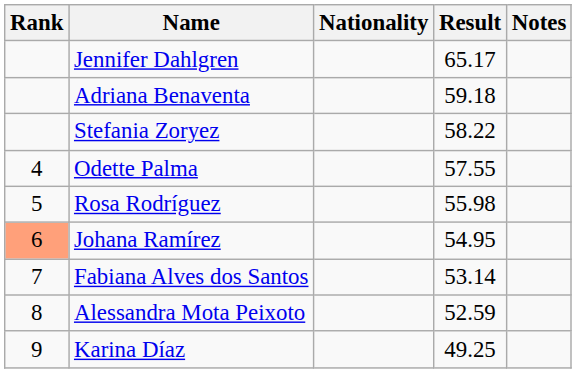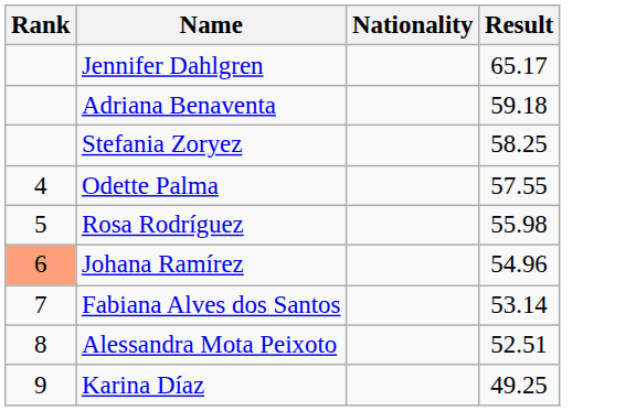 <table class="wikitable sortable" style="text-align:center">
 <tr>
 <th>Rank</th>
 <th>Name</th>
 <th>Nationality</th>
 <th>Result</th>
-<th>Notes</th>
 </tr>
 <tr>
 <td align=center></td>
 <td align=left><a href='#'>Jennifer Dahlgren</a></td>
 <td align=left></td>
 <td>65.17</td>
-<td></td>
 </tr>
 <tr>
 <td align=center></td>
 <td align=left><a href='#'>Adriana Benaventa</a></td>
 <td align=left></td>
 <td>59.18</td>
-<td></td>
 </tr>
 <tr>
 <td align=center></td>
 <td align=left><a href='#'>Stefania Zoryez</a></td>
 <td align=left></td>
-<td>58.22</td>
-<td></td>
+<td>58.25</td>
 </tr>
 <tr>
 <td align=center>4</td>
 <td align=left><a href='#'>Odette Palma</a></td>
 <td align=left></td>
 <td>57.55</td>
-<td></td>
 </tr>
 <tr>
 <td align=center>5</td>
 <td align=left><a href='#'>Rosa Rodríguez</a></td>
 <td align=left></td>
 <td>55.98</td>
-<td></td>
 </tr>
 <tr>
 <td align=center style="background: lightsalmon;">6</td>
 <td align=left><a href='#'>Johana Ramírez</a></td>
 <td align=left></td>
-<td>54.95</td>
-<td></td>
+<td>54.96</td>
 </tr>
 <tr>
 <td align=center>7</td>
 <td align=left><a href='#'>Fabiana Alves dos Santos</a></td>
 <td align=left></td>
 <td>53.14</td>
-<td></td>
 </tr>
 <tr>
 <td align=center>8</td>
 <td align=left><a href='#'>Alessandra Mota Peixoto</a></td>
 <td align=left></td>
-<td>52.59</td>
-<td></td>
+<td>52.51</td>
 </tr>
 <tr>
 <td align=center>9</td>
 <td align=left><a href='#'>Karina Díaz</a></td>
 <td align=left></td>
 <td>49.25</td>
-<td></td>
 </tr>
 </table>
